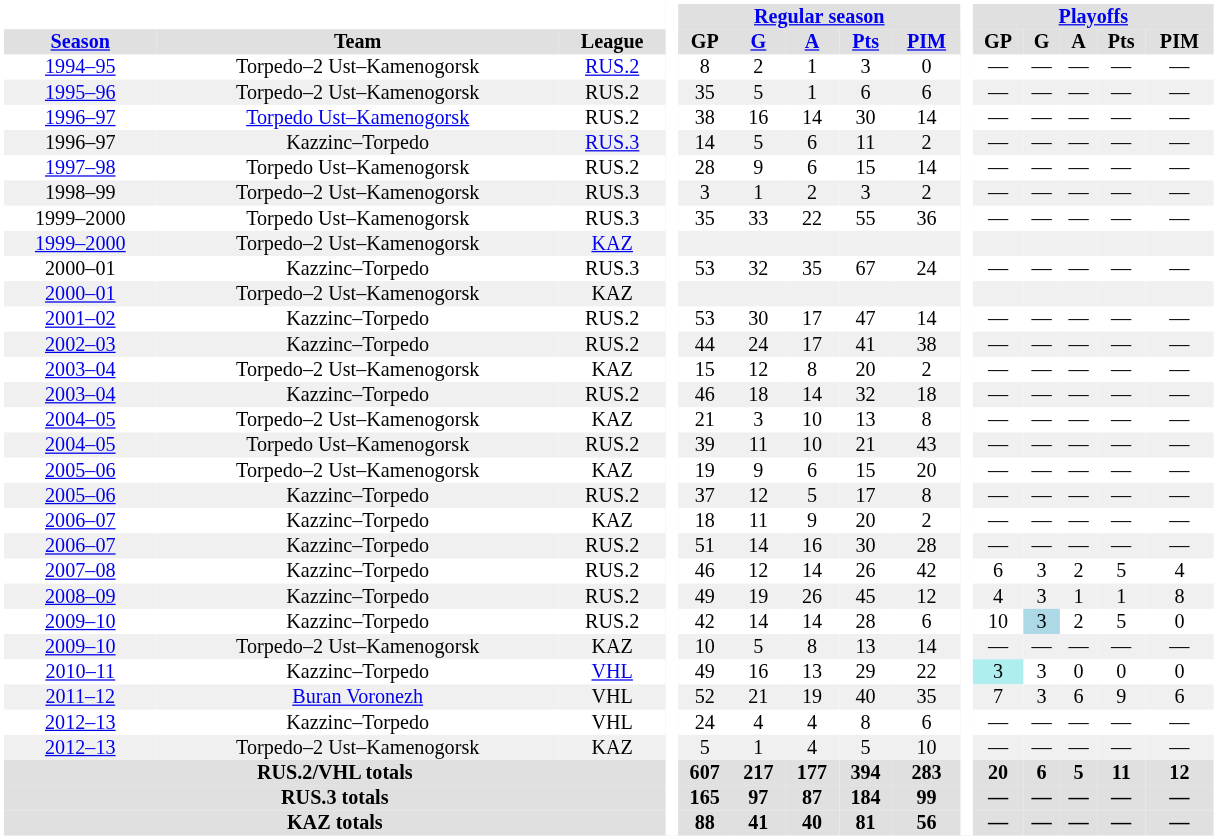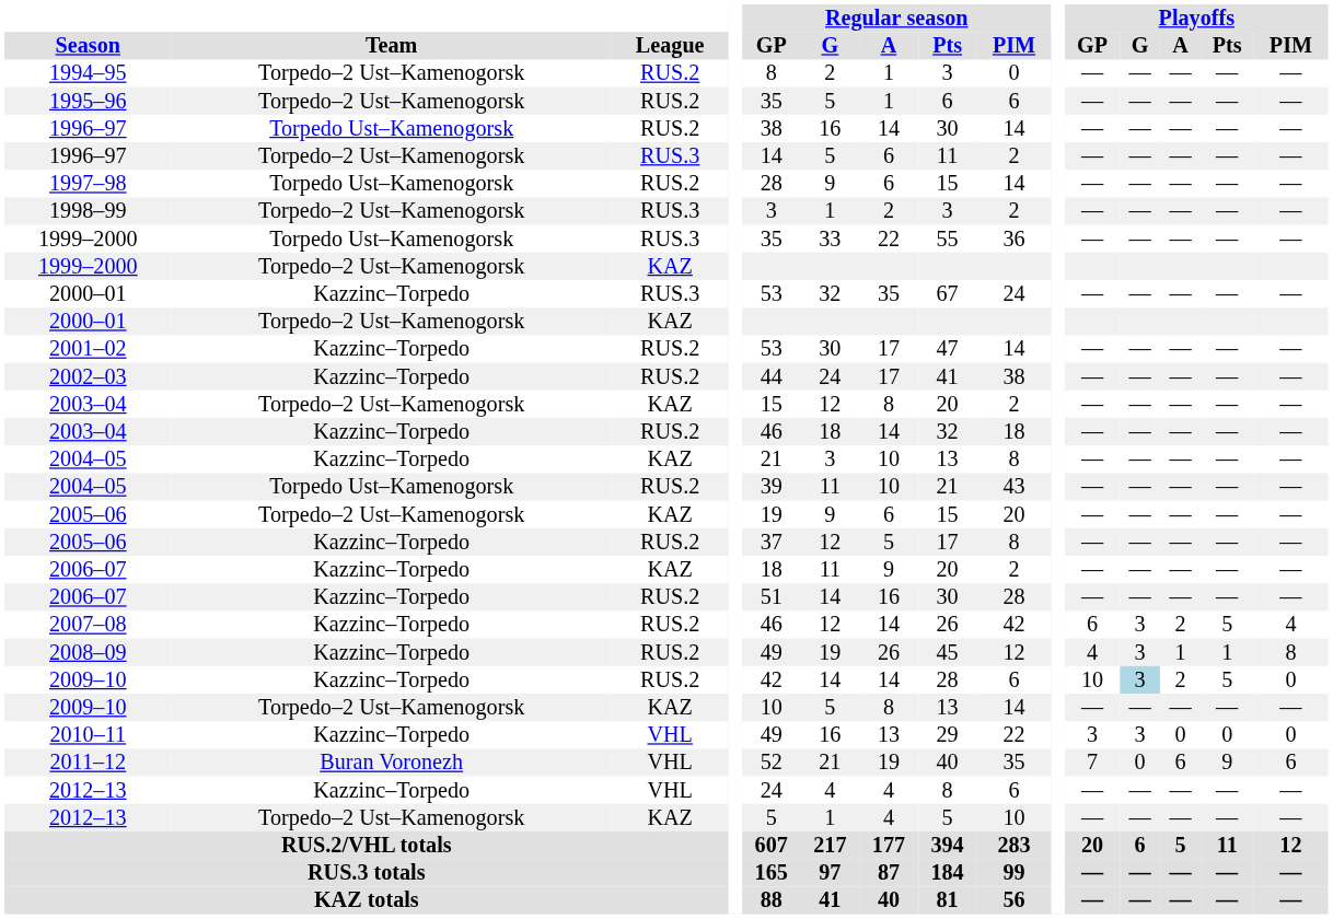 <table border="0" cellpadding="1" cellspacing="0" style="text-align:center; width:60em">
 <tr bgcolor="#e0e0e0">
 <th colspan="3" bgcolor="#ffffff"> </th>
 <th rowspan="99" bgcolor="#ffffff"> </th>
 <th colspan="5"><a href='#'>Regular season</a></th>
 <th rowspan="99" bgcolor="#ffffff"> </th>
 <th colspan="5"><a href='#'>Playoffs</a></th>
 </tr>
 <tr bgcolor="#e0e0e0">
 <th><a href='#'>Season</a></th>
 <th>Team</th>
 <th>League</th>
 <th>GP</th>
 <th><a href='#'>G</a></th>
 <th><a href='#'>A</a></th>
 <th><a href='#'>Pts</a></th>
 <th><a href='#'>PIM</a></th>
 <th>GP</th>
 <th>G</th>
 <th>A</th>
 <th>Pts</th>
 <th>PIM</th>
 </tr>
 <tr>
 <td><a href='#'>1994–95</a></td>
 <td>Torpedo–2 Ust–Kamenogorsk</td>
 <td><a href='#'>RUS.2</a></td>
 <td>8</td>
 <td>2</td>
 <td>1</td>
 <td>3</td>
 <td>0</td>
 <td>—</td>
 <td>—</td>
 <td>—</td>
 <td>—</td>
 <td>—</td>
 </tr>
 <tr bgcolor="#f0f0f0">
 <td><a href='#'>1995–96</a></td>
 <td>Torpedo–2 Ust–Kamenogorsk</td>
 <td>RUS.2</td>
 <td>35</td>
 <td>5</td>
 <td>1</td>
 <td>6</td>
 <td>6</td>
 <td>—</td>
 <td>—</td>
 <td>—</td>
 <td>—</td>
 <td>—</td>
 </tr>
 <tr>
 <td><a href='#'>1996–97</a></td>
 <td><a href='#'>Torpedo Ust–Kamenogorsk</a></td>
 <td>RUS.2</td>
 <td>38</td>
 <td>16</td>
 <td>14</td>
 <td>30</td>
 <td>14</td>
 <td>—</td>
 <td>—</td>
 <td>—</td>
 <td>—</td>
 <td>—</td>
 </tr>
 <tr bgcolor="#f0f0f0">
 <td>1996–97</td>
-<td>Kazzinc–Torpedo</td>
+<td>Torpedo–2 Ust–Kamenogorsk</td>
 <td><a href='#'>RUS.3</a></td>
 <td>14</td>
 <td>5</td>
 <td>6</td>
 <td>11</td>
 <td>2</td>
 <td>—</td>
 <td>—</td>
 <td>—</td>
 <td>—</td>
 <td>—</td>
 </tr>
 <tr>
 <td><a href='#'>1997–98</a></td>
 <td>Torpedo Ust–Kamenogorsk</td>
 <td>RUS.2</td>
 <td>28</td>
 <td>9</td>
 <td>6</td>
 <td>15</td>
 <td>14</td>
 <td>—</td>
 <td>—</td>
 <td>—</td>
 <td>—</td>
 <td>—</td>
 </tr>
 <tr bgcolor="#f0f0f0">
 <td>1998–99</td>
 <td>Torpedo–2 Ust–Kamenogorsk</td>
 <td>RUS.3</td>
 <td>3</td>
 <td>1</td>
 <td>2</td>
 <td>3</td>
 <td>2</td>
 <td>—</td>
 <td>—</td>
 <td>—</td>
 <td>—</td>
 <td>—</td>
 </tr>
 <tr>
 <td>1999–2000</td>
 <td>Torpedo Ust–Kamenogorsk</td>
 <td>RUS.3</td>
 <td>35</td>
 <td>33</td>
 <td>22</td>
 <td>55</td>
 <td>36</td>
 <td>—</td>
 <td>—</td>
 <td>—</td>
 <td>—</td>
 <td>—</td>
 </tr>
 <tr bgcolor="#f0f0f0">
 <td><a href='#'>1999–2000</a></td>
 <td>Torpedo–2 Ust–Kamenogorsk</td>
 <td><a href='#'>KAZ</a></td>
 <td></td>
 <td></td>
 <td></td>
 <td></td>
 <td></td>
 <td></td>
 <td></td>
 <td></td>
 <td></td>
 <td></td>
 </tr>
 <tr>
 <td>2000–01</td>
 <td>Kazzinc–Torpedo</td>
 <td>RUS.3</td>
 <td>53</td>
 <td>32</td>
 <td>35</td>
 <td>67</td>
 <td>24</td>
 <td>—</td>
 <td>—</td>
 <td>—</td>
 <td>—</td>
 <td>—</td>
 </tr>
 <tr bgcolor="#f0f0f0">
 <td><a href='#'>2000–01</a></td>
 <td>Torpedo–2 Ust–Kamenogorsk</td>
 <td>KAZ</td>
 <td></td>
 <td></td>
 <td></td>
 <td></td>
 <td></td>
 <td></td>
 <td></td>
 <td></td>
 <td></td>
 <td></td>
 </tr>
 <tr>
 <td><a href='#'>2001–02</a></td>
 <td>Kazzinc–Torpedo</td>
 <td>RUS.2</td>
 <td>53</td>
 <td>30</td>
 <td>17</td>
 <td>47</td>
 <td>14</td>
 <td>—</td>
 <td>—</td>
 <td>—</td>
 <td>—</td>
 <td>—</td>
 </tr>
 <tr bgcolor="#f0f0f0">
 <td><a href='#'>2002–03</a></td>
 <td>Kazzinc–Torpedo</td>
 <td>RUS.2</td>
 <td>44</td>
 <td>24</td>
 <td>17</td>
 <td>41</td>
 <td>38</td>
 <td>—</td>
 <td>—</td>
 <td>—</td>
 <td>—</td>
 <td>—</td>
 </tr>
 <tr>
 <td><a href='#'>2003–04</a></td>
 <td>Torpedo–2 Ust–Kamenogorsk</td>
 <td>KAZ</td>
 <td>15</td>
 <td>12</td>
 <td>8</td>
 <td>20</td>
 <td>2</td>
 <td>—</td>
 <td>—</td>
 <td>—</td>
 <td>—</td>
 <td>—</td>
 </tr>
 <tr bgcolor="#f0f0f0">
 <td><a href='#'>2003–04</a></td>
 <td>Kazzinc–Torpedo</td>
 <td>RUS.2</td>
 <td>46</td>
 <td>18</td>
 <td>14</td>
 <td>32</td>
 <td>18</td>
 <td>—</td>
 <td>—</td>
 <td>—</td>
 <td>—</td>
 <td>—</td>
 </tr>
 <tr>
 <td><a href='#'>2004–05</a></td>
-<td>Torpedo–2 Ust–Kamenogorsk</td>
+<td>Kazzinc–Torpedo</td>
 <td>KAZ</td>
 <td>21</td>
 <td>3</td>
 <td>10</td>
 <td>13</td>
 <td>8</td>
 <td>—</td>
 <td>—</td>
 <td>—</td>
 <td>—</td>
 <td>—</td>
 </tr>
 <tr bgcolor="#f0f0f0">
 <td><a href='#'>2004–05</a></td>
 <td>Torpedo Ust–Kamenogorsk</td>
 <td>RUS.2</td>
 <td>39</td>
 <td>11</td>
 <td>10</td>
 <td>21</td>
 <td>43</td>
 <td>—</td>
 <td>—</td>
 <td>—</td>
 <td>—</td>
 <td>—</td>
 </tr>
 <tr>
 <td><a href='#'>2005–06</a></td>
 <td>Torpedo–2 Ust–Kamenogorsk</td>
 <td>KAZ</td>
 <td>19</td>
 <td>9</td>
 <td>6</td>
 <td>15</td>
 <td>20</td>
 <td>—</td>
 <td>—</td>
 <td>—</td>
 <td>—</td>
 <td>—</td>
 </tr>
 <tr bgcolor="#f0f0f0">
 <td><a href='#'>2005–06</a></td>
 <td>Kazzinc–Torpedo</td>
 <td>RUS.2</td>
 <td>37</td>
 <td>12</td>
 <td>5</td>
 <td>17</td>
 <td>8</td>
 <td>—</td>
 <td>—</td>
 <td>—</td>
 <td>—</td>
 <td>—</td>
 </tr>
 <tr>
 <td><a href='#'>2006–07</a></td>
 <td>Kazzinc–Torpedo</td>
 <td>KAZ</td>
 <td>18</td>
 <td>11</td>
 <td>9</td>
 <td>20</td>
 <td>2</td>
 <td>—</td>
 <td>—</td>
 <td>—</td>
 <td>—</td>
 <td>—</td>
 </tr>
 <tr bgcolor="#f0f0f0">
 <td><a href='#'>2006–07</a></td>
 <td>Kazzinc–Torpedo</td>
 <td>RUS.2</td>
 <td>51</td>
 <td>14</td>
 <td>16</td>
 <td>30</td>
 <td>28</td>
 <td>—</td>
 <td>—</td>
 <td>—</td>
 <td>—</td>
 <td>—</td>
 </tr>
 <tr>
 <td><a href='#'>2007–08</a></td>
 <td>Kazzinc–Torpedo</td>
 <td>RUS.2</td>
 <td>46</td>
 <td>12</td>
 <td>14</td>
 <td>26</td>
 <td>42</td>
 <td>6</td>
 <td>3</td>
 <td>2</td>
 <td>5</td>
 <td>4</td>
 </tr>
 <tr bgcolor="#f0f0f0">
 <td><a href='#'>2008–09</a></td>
 <td>Kazzinc–Torpedo</td>
 <td>RUS.2</td>
 <td>49</td>
 <td>19</td>
 <td>26</td>
 <td>45</td>
 <td>12</td>
 <td>4</td>
 <td>3</td>
 <td>1</td>
 <td>1</td>
 <td>8</td>
 </tr>
 <tr>
 <td><a href='#'>2009–10</a></td>
 <td>Kazzinc–Torpedo</td>
 <td>RUS.2</td>
 <td>42</td>
 <td>14</td>
 <td>14</td>
 <td>28</td>
 <td>6</td>
 <td>10</td>
 <td style="background: lightblue;">3</td>
 <td>2</td>
 <td>5</td>
 <td>0</td>
 </tr>
 <tr bgcolor="#f0f0f0">
 <td><a href='#'>2009–10</a></td>
 <td>Torpedo–2 Ust–Kamenogorsk</td>
 <td>KAZ</td>
 <td>10</td>
 <td>5</td>
 <td>8</td>
 <td>13</td>
 <td>14</td>
 <td>—</td>
 <td>—</td>
 <td>—</td>
 <td>—</td>
 <td>—</td>
 </tr>
 <tr>
 <td><a href='#'>2010–11</a></td>
 <td>Kazzinc–Torpedo</td>
 <td><a href='#'>VHL</a></td>
 <td>49</td>
 <td>16</td>
 <td>13</td>
 <td>29</td>
 <td>22</td>
-<td style="background: paleturquoise;">3</td>
+<td>3</td>
 <td>3</td>
 <td>0</td>
 <td>0</td>
 <td>0</td>
 </tr>
 <tr bgcolor="#f0f0f0">
 <td><a href='#'>2011–12</a></td>
 <td><a href='#'>Buran Voronezh</a></td>
 <td>VHL</td>
 <td>52</td>
 <td>21</td>
 <td>19</td>
 <td>40</td>
 <td>35</td>
 <td>7</td>
-<td>3</td>
+<td>0</td>
 <td>6</td>
 <td>9</td>
 <td>6</td>
 </tr>
 <tr>
 <td><a href='#'>2012–13</a></td>
 <td>Kazzinc–Torpedo</td>
 <td>VHL</td>
 <td>24</td>
 <td>4</td>
 <td>4</td>
 <td>8</td>
 <td>6</td>
 <td>—</td>
 <td>—</td>
 <td>—</td>
 <td>—</td>
 <td>—</td>
 </tr>
 <tr bgcolor="#f0f0f0">
 <td><a href='#'>2012–13</a></td>
 <td>Torpedo–2 Ust–Kamenogorsk</td>
 <td>KAZ</td>
 <td>5</td>
 <td>1</td>
 <td>4</td>
 <td>5</td>
 <td>10</td>
 <td>—</td>
 <td>—</td>
 <td>—</td>
 <td>—</td>
 <td>—</td>
 </tr>
 <tr bgcolor="#e0e0e0">
 <th colspan="3">RUS.2/VHL totals</th>
 <th>607</th>
 <th>217</th>
 <th>177</th>
 <th>394</th>
 <th>283</th>
 <th>20</th>
 <th>6</th>
 <th>5</th>
 <th>11</th>
 <th>12</th>
 </tr>
 <tr bgcolor="#e0e0e0">
 <th colspan="3">RUS.3 totals</th>
 <th>165</th>
 <th>97</th>
 <th>87</th>
 <th>184</th>
 <th>99</th>
 <th>—</th>
 <th>—</th>
 <th>—</th>
 <th>—</th>
 <th>—</th>
 </tr>
 <tr bgcolor="#e0e0e0">
 <th colspan="3">KAZ totals</th>
 <th>88</th>
 <th>41</th>
 <th>40</th>
 <th>81</th>
 <th>56</th>
 <th>—</th>
 <th>—</th>
 <th>—</th>
 <th>—</th>
 <th>—</th>
 </tr>
 </table>
